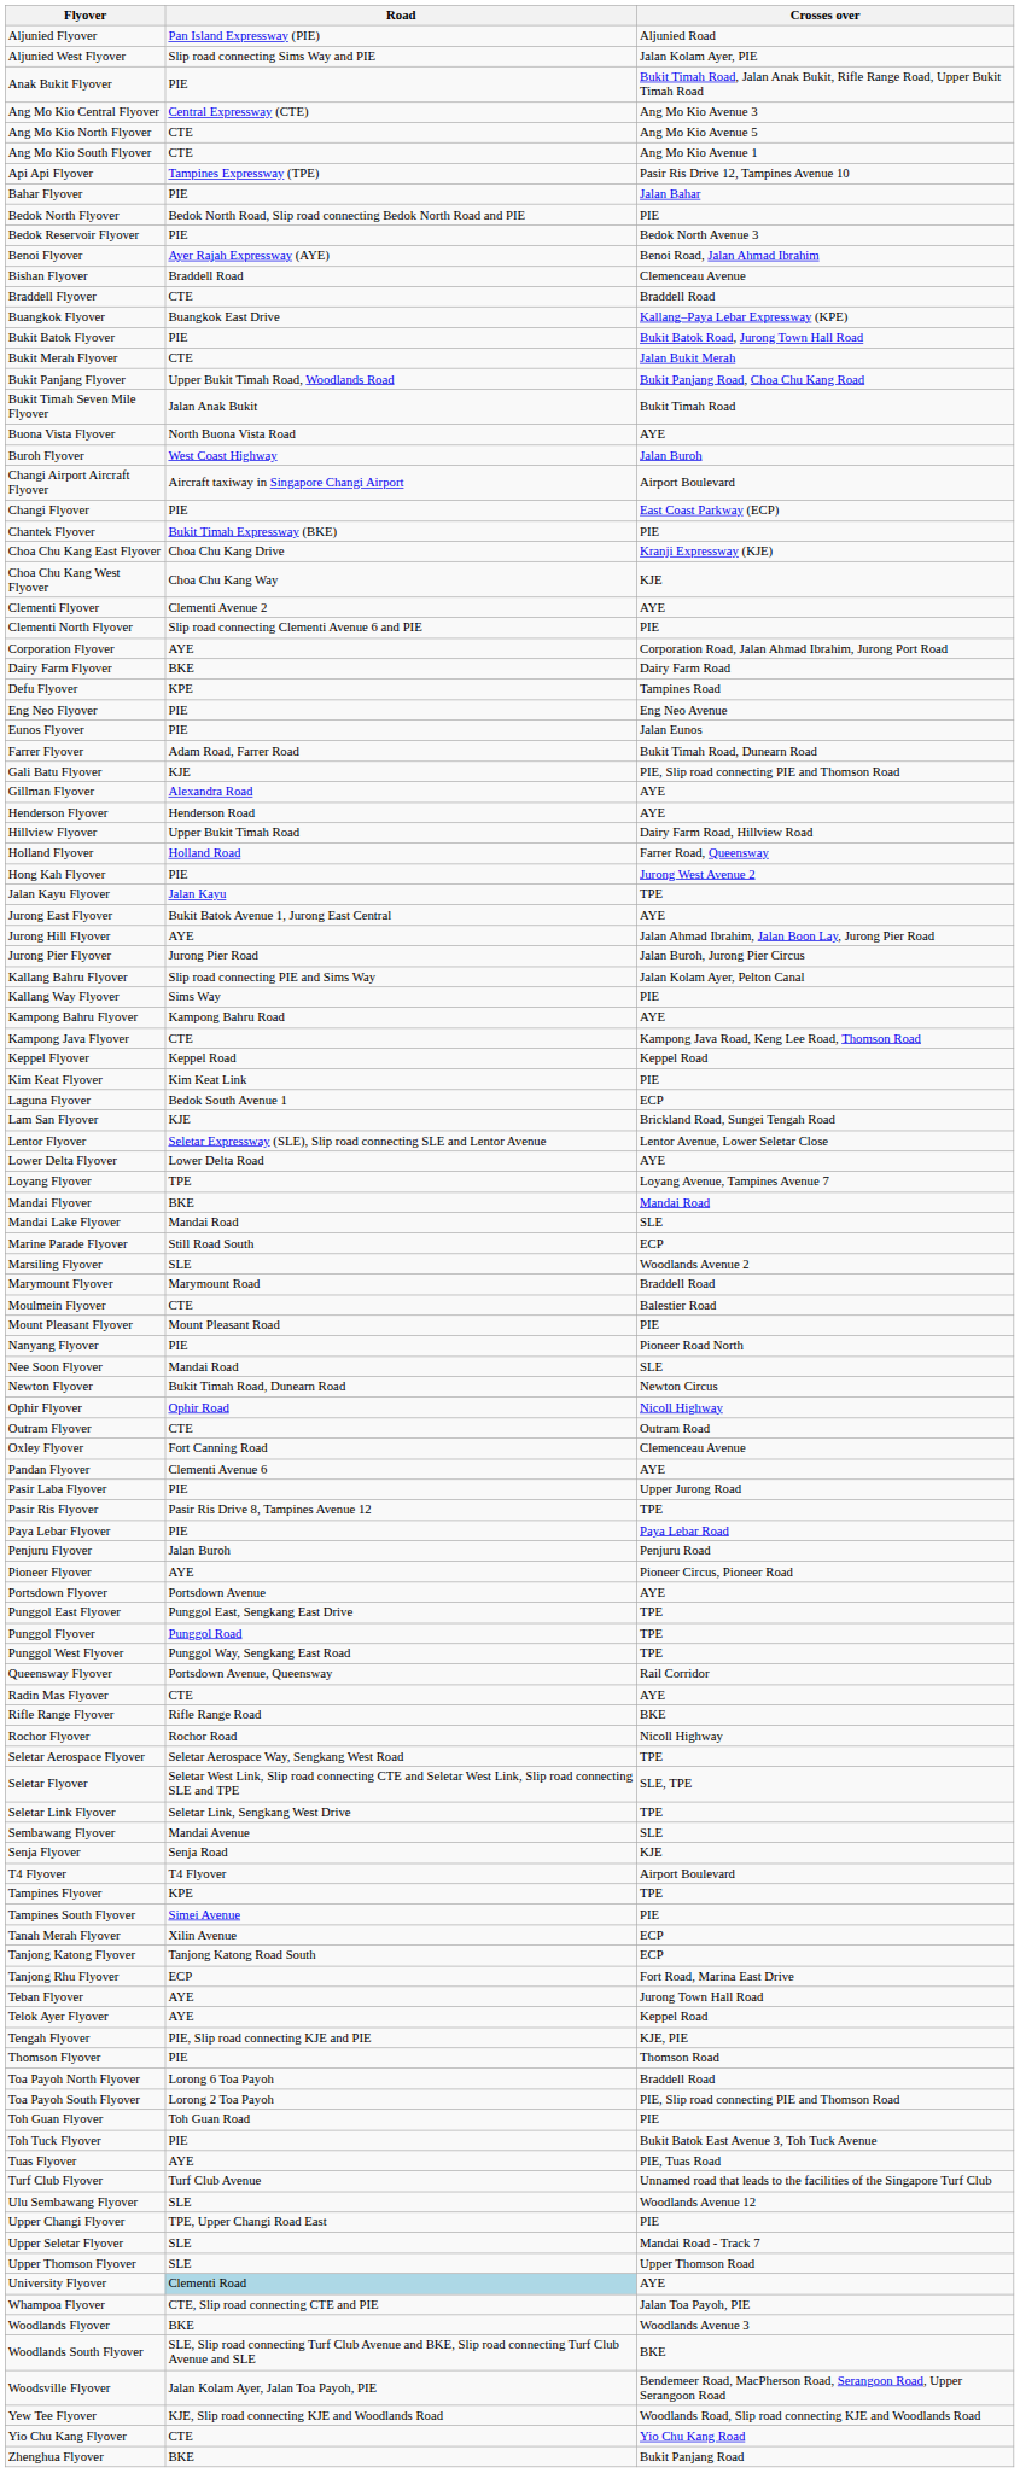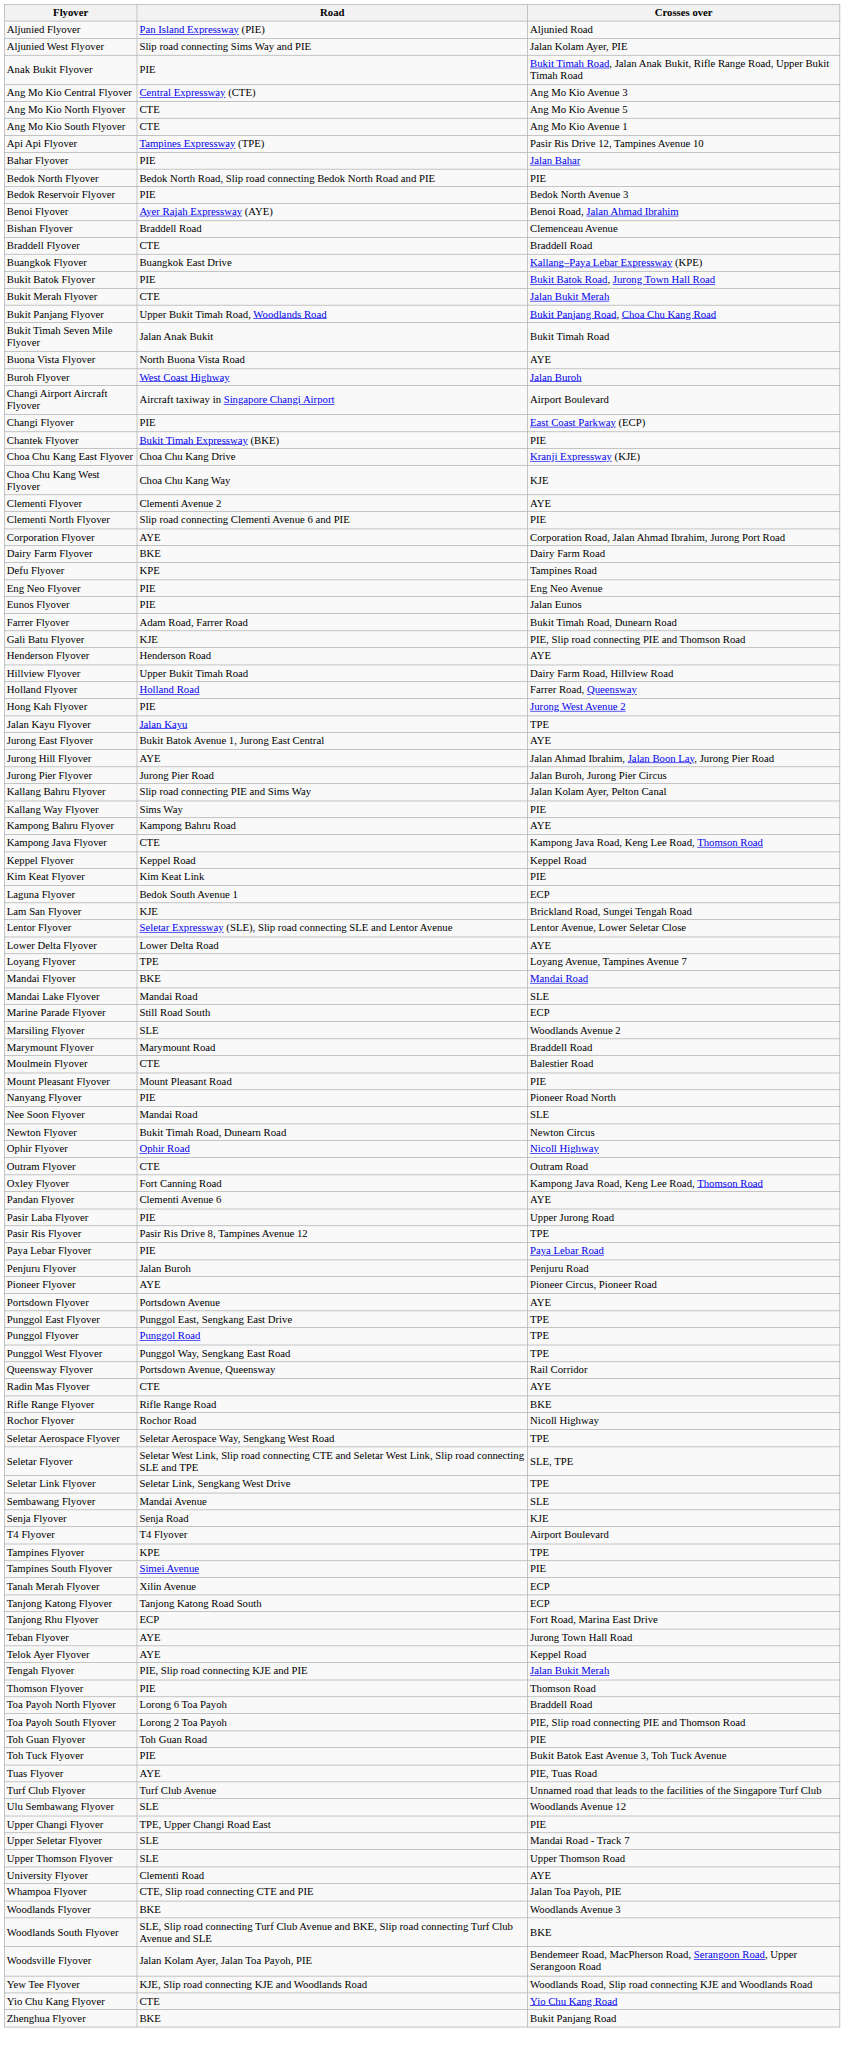 <table class="wikitable">
 <tr>
 <th>Flyover</th>
 <th>Road</th>
 <th>Crosses over</th>
 </tr>
 <tr>
 <td>Aljunied Flyover</td>
 <td><a href='#'>Pan Island Expressway</a> (PIE)</td>
 <td>Aljunied Road</td>
 </tr>
 <tr>
 <td>Aljunied West Flyover</td>
 <td>Slip road connecting Sims Way and PIE</td>
 <td>Jalan Kolam Ayer, PIE</td>
 </tr>
 <tr>
 <td>Anak Bukit Flyover</td>
 <td>PIE</td>
 <td><a href='#'>Bukit Timah Road</a>, Jalan Anak Bukit, Rifle Range Road, Upper Bukit Timah Road</td>
 </tr>
 <tr>
 <td>Ang Mo Kio Central Flyover</td>
 <td><a href='#'>Central Expressway</a> (CTE)</td>
 <td>Ang Mo Kio Avenue 3</td>
 </tr>
 <tr>
 <td>Ang Mo Kio North Flyover</td>
 <td>CTE</td>
 <td>Ang Mo Kio Avenue 5</td>
 </tr>
 <tr>
 <td>Ang Mo Kio South Flyover</td>
 <td>CTE</td>
 <td>Ang Mo Kio Avenue 1</td>
 </tr>
 <tr>
 <td>Api Api Flyover</td>
 <td><a href='#'>Tampines Expressway</a> (TPE)</td>
 <td>Pasir Ris Drive 12, Tampines Avenue 10</td>
 </tr>
 <tr>
 <td>Bahar Flyover</td>
 <td>PIE</td>
 <td><a href='#'>Jalan Bahar</a></td>
 </tr>
 <tr>
 <td>Bedok North Flyover</td>
 <td>Bedok North Road, Slip road connecting Bedok North Road and PIE</td>
 <td>PIE</td>
 </tr>
 <tr>
 <td>Bedok Reservoir Flyover</td>
 <td>PIE</td>
 <td>Bedok North Avenue 3</td>
 </tr>
 <tr>
 <td>Benoi Flyover</td>
 <td><a href='#'>Ayer Rajah Expressway</a> (AYE)</td>
 <td>Benoi Road, <a href='#'>Jalan Ahmad Ibrahim</a></td>
 </tr>
 <tr>
 <td>Bishan Flyover</td>
 <td>Braddell Road</td>
 <td>Clemenceau Avenue</td>
 </tr>
 <tr>
 <td>Braddell Flyover</td>
 <td>CTE</td>
 <td>Braddell Road</td>
 </tr>
 <tr>
 <td>Buangkok Flyover</td>
 <td>Buangkok East Drive</td>
 <td><a href='#'>Kallang–Paya Lebar Expressway</a> (KPE)</td>
 </tr>
 <tr>
 <td>Bukit Batok Flyover</td>
 <td>PIE</td>
 <td><a href='#'>Bukit Batok Road</a>, <a href='#'>Jurong Town Hall Road</a></td>
 </tr>
 <tr>
 <td>Bukit Merah Flyover</td>
 <td>CTE</td>
 <td><a href='#'>Jalan Bukit Merah</a></td>
 </tr>
 <tr>
 <td>Bukit Panjang Flyover</td>
 <td>Upper Bukit Timah Road, <a href='#'>Woodlands Road</a></td>
 <td><a href='#'>Bukit Panjang Road</a>, <a href='#'>Choa Chu Kang Road</a></td>
 </tr>
 <tr>
 <td>Bukit Timah Seven Mile Flyover</td>
 <td>Jalan Anak Bukit</td>
 <td>Bukit Timah Road</td>
 </tr>
 <tr>
 <td>Buona Vista Flyover</td>
 <td>North Buona Vista Road</td>
 <td>AYE</td>
 </tr>
 <tr>
 <td>Buroh Flyover</td>
 <td><a href='#'>West Coast Highway</a></td>
 <td><a href='#'>Jalan Buroh</a></td>
 </tr>
 <tr>
 <td>Changi Airport Aircraft Flyover</td>
 <td>Aircraft taxiway in <a href='#'>Singapore Changi Airport</a></td>
 <td>Airport Boulevard</td>
 </tr>
 <tr>
 <td>Changi Flyover</td>
 <td>PIE</td>
 <td><a href='#'>East Coast Parkway</a> (ECP)</td>
 </tr>
 <tr>
 <td>Chantek Flyover</td>
 <td><a href='#'>Bukit Timah Expressway</a> (BKE)</td>
 <td>PIE</td>
 </tr>
 <tr>
 <td>Choa Chu Kang East Flyover</td>
 <td>Choa Chu Kang Drive</td>
 <td><a href='#'>Kranji Expressway</a> (KJE)</td>
 </tr>
 <tr>
 <td>Choa Chu Kang West Flyover</td>
 <td>Choa Chu Kang Way</td>
 <td>KJE</td>
 </tr>
 <tr>
 <td>Clementi Flyover</td>
 <td>Clementi Avenue 2</td>
 <td>AYE</td>
 </tr>
 <tr>
 <td>Clementi North Flyover</td>
 <td>Slip road connecting Clementi Avenue 6 and PIE</td>
 <td>PIE</td>
 </tr>
 <tr>
 <td>Corporation Flyover</td>
 <td>AYE</td>
 <td>Corporation Road, Jalan Ahmad Ibrahim, Jurong Port Road</td>
 </tr>
 <tr>
 <td>Dairy Farm Flyover</td>
 <td>BKE</td>
 <td>Dairy Farm Road</td>
 </tr>
 <tr>
 <td>Defu Flyover</td>
 <td>KPE</td>
 <td>Tampines Road</td>
 </tr>
 <tr>
 <td>Eng Neo Flyover</td>
 <td>PIE</td>
 <td>Eng Neo Avenue</td>
 </tr>
 <tr>
 <td>Eunos Flyover</td>
 <td>PIE</td>
 <td>Jalan Eunos</td>
 </tr>
 <tr>
 <td>Farrer Flyover</td>
 <td>Adam Road, Farrer Road</td>
 <td>Bukit Timah Road, Dunearn Road</td>
 </tr>
 <tr>
 <td>Gali Batu Flyover</td>
 <td>KJE</td>
 <td>PIE, Slip road connecting PIE and Thomson Road</td>
 </tr>
 <tr>
-<td>Gillman Flyover</td>
-<td><a href='#'>Alexandra Road</a></td>
-<td>AYE</td>
-</tr>
-<tr>
 <td>Henderson Flyover</td>
 <td>Henderson Road</td>
 <td>AYE</td>
 </tr>
 <tr>
 <td>Hillview Flyover</td>
 <td>Upper Bukit Timah Road</td>
 <td>Dairy Farm Road, Hillview Road</td>
 </tr>
 <tr>
 <td>Holland Flyover</td>
 <td><a href='#'>Holland Road</a></td>
 <td>Farrer Road, <a href='#'>Queensway</a></td>
 </tr>
 <tr>
 <td>Hong Kah Flyover</td>
 <td>PIE</td>
 <td><a href='#'>Jurong West Avenue 2</a></td>
 </tr>
 <tr>
 <td>Jalan Kayu Flyover</td>
 <td><a href='#'>Jalan Kayu</a></td>
 <td>TPE</td>
 </tr>
 <tr>
 <td>Jurong East Flyover</td>
 <td>Bukit Batok Avenue 1, Jurong East Central</td>
 <td>AYE</td>
 </tr>
 <tr>
 <td>Jurong Hill Flyover</td>
 <td>AYE</td>
 <td>Jalan Ahmad Ibrahim, <a href='#'>Jalan Boon Lay</a>, Jurong Pier Road</td>
 </tr>
 <tr>
 <td>Jurong Pier Flyover</td>
 <td>Jurong Pier Road</td>
 <td>Jalan Buroh, Jurong Pier Circus</td>
 </tr>
 <tr>
 <td>Kallang Bahru Flyover</td>
 <td>Slip road connecting PIE and Sims Way</td>
 <td>Jalan Kolam Ayer, Pelton Canal</td>
 </tr>
 <tr>
 <td>Kallang Way Flyover</td>
 <td>Sims Way</td>
 <td>PIE</td>
 </tr>
 <tr>
 <td>Kampong Bahru Flyover</td>
 <td>Kampong Bahru Road</td>
 <td>AYE</td>
 </tr>
 <tr>
 <td>Kampong Java Flyover</td>
 <td>CTE</td>
 <td>Kampong Java Road, Keng Lee Road, <a href='#'>Thomson Road</a></td>
 </tr>
 <tr>
 <td>Keppel Flyover</td>
 <td>Keppel Road</td>
 <td>Keppel Road</td>
 </tr>
 <tr>
 <td>Kim Keat Flyover</td>
 <td>Kim Keat Link</td>
 <td>PIE</td>
 </tr>
 <tr>
 <td>Laguna Flyover</td>
 <td>Bedok South Avenue 1</td>
 <td>ECP</td>
 </tr>
 <tr>
 <td>Lam San Flyover</td>
 <td>KJE</td>
 <td>Brickland Road, Sungei Tengah Road</td>
 </tr>
 <tr>
 <td>Lentor Flyover</td>
 <td><a href='#'>Seletar Expressway</a> (SLE), Slip road connecting SLE and Lentor Avenue</td>
 <td>Lentor Avenue, Lower Seletar Close</td>
 </tr>
 <tr>
 <td>Lower Delta Flyover</td>
 <td>Lower Delta Road</td>
 <td>AYE</td>
 </tr>
 <tr>
 <td>Loyang Flyover</td>
 <td>TPE</td>
 <td>Loyang Avenue, Tampines Avenue 7</td>
 </tr>
 <tr>
 <td>Mandai Flyover</td>
 <td>BKE</td>
 <td><a href='#'>Mandai Road</a></td>
 </tr>
 <tr>
 <td>Mandai Lake Flyover</td>
 <td>Mandai Road</td>
 <td>SLE</td>
 </tr>
 <tr>
 <td>Marine Parade Flyover</td>
 <td>Still Road South</td>
 <td>ECP</td>
 </tr>
 <tr>
 <td>Marsiling Flyover</td>
 <td>SLE</td>
 <td>Woodlands Avenue 2</td>
 </tr>
 <tr>
 <td>Marymount Flyover</td>
 <td>Marymount Road</td>
 <td>Braddell Road</td>
 </tr>
 <tr>
 <td>Moulmein Flyover</td>
 <td>CTE</td>
 <td>Balestier Road</td>
 </tr>
 <tr>
 <td>Mount Pleasant Flyover</td>
 <td>Mount Pleasant Road</td>
 <td>PIE</td>
 </tr>
 <tr>
 <td>Nanyang Flyover</td>
 <td>PIE</td>
 <td>Pioneer Road North</td>
 </tr>
 <tr>
 <td>Nee Soon Flyover</td>
 <td>Mandai Road</td>
 <td>SLE</td>
 </tr>
 <tr>
 <td>Newton Flyover</td>
 <td>Bukit Timah Road, Dunearn Road</td>
 <td>Newton Circus</td>
 </tr>
 <tr>
 <td>Ophir Flyover</td>
 <td><a href='#'>Ophir Road</a></td>
 <td><a href='#'>Nicoll Highway</a></td>
 </tr>
 <tr>
 <td>Outram Flyover</td>
 <td>CTE</td>
 <td>Outram Road</td>
 </tr>
 <tr>
 <td>Oxley Flyover</td>
 <td>Fort Canning Road</td>
-<td>Clemenceau Avenue</td>
+<td>Kampong Java Road, Keng Lee Road, <a href='#'>Thomson Road</a></td>
 </tr>
 <tr>
 <td>Pandan Flyover</td>
 <td>Clementi Avenue 6</td>
 <td>AYE</td>
 </tr>
 <tr>
 <td>Pasir Laba Flyover</td>
 <td>PIE</td>
 <td>Upper Jurong Road</td>
 </tr>
 <tr>
 <td>Pasir Ris Flyover</td>
 <td>Pasir Ris Drive 8, Tampines Avenue 12</td>
 <td>TPE</td>
 </tr>
 <tr>
 <td>Paya Lebar Flyover</td>
 <td>PIE</td>
 <td><a href='#'>Paya Lebar Road</a></td>
 </tr>
 <tr>
 <td>Penjuru Flyover</td>
 <td>Jalan Buroh</td>
 <td>Penjuru Road</td>
 </tr>
 <tr>
 <td>Pioneer Flyover</td>
 <td>AYE</td>
 <td>Pioneer Circus, Pioneer Road</td>
 </tr>
 <tr>
 <td>Portsdown Flyover</td>
 <td>Portsdown Avenue</td>
 <td>AYE</td>
 </tr>
 <tr>
 <td>Punggol East Flyover</td>
 <td>Punggol East, Sengkang East Drive</td>
 <td>TPE</td>
 </tr>
 <tr>
 <td>Punggol Flyover</td>
 <td><a href='#'>Punggol Road</a></td>
 <td>TPE</td>
 </tr>
 <tr>
 <td>Punggol West Flyover</td>
 <td>Punggol Way, Sengkang East Road</td>
 <td>TPE</td>
 </tr>
 <tr>
 <td>Queensway Flyover</td>
 <td>Portsdown Avenue, Queensway</td>
 <td>Rail Corridor</td>
 </tr>
 <tr>
 <td>Radin Mas Flyover</td>
 <td>CTE</td>
 <td>AYE</td>
 </tr>
 <tr>
 <td>Rifle Range Flyover</td>
 <td>Rifle Range Road</td>
 <td>BKE</td>
 </tr>
 <tr>
 <td>Rochor Flyover</td>
 <td>Rochor Road</td>
 <td>Nicoll Highway</td>
 </tr>
 <tr>
 <td>Seletar Aerospace Flyover</td>
 <td>Seletar Aerospace Way, Sengkang West Road</td>
 <td>TPE</td>
 </tr>
 <tr>
 <td>Seletar Flyover</td>
 <td>Seletar West Link, Slip road connecting CTE and Seletar West Link, Slip road connecting SLE and TPE</td>
 <td>SLE, TPE</td>
 </tr>
 <tr>
 <td>Seletar Link Flyover</td>
 <td>Seletar Link, Sengkang West Drive</td>
 <td>TPE</td>
 </tr>
 <tr>
 <td>Sembawang Flyover</td>
 <td>Mandai Avenue</td>
 <td>SLE</td>
 </tr>
 <tr>
 <td>Senja Flyover</td>
 <td>Senja Road</td>
 <td>KJE</td>
 </tr>
 <tr>
 <td>T4 Flyover</td>
 <td>T4 Flyover</td>
 <td>Airport Boulevard</td>
 </tr>
 <tr>
 <td>Tampines Flyover</td>
 <td>KPE</td>
 <td>TPE</td>
 </tr>
 <tr>
 <td>Tampines South Flyover</td>
 <td><a href='#'>Simei Avenue</a></td>
 <td>PIE</td>
 </tr>
 <tr>
 <td>Tanah Merah Flyover</td>
 <td>Xilin Avenue</td>
 <td>ECP</td>
 </tr>
 <tr>
 <td>Tanjong Katong Flyover</td>
 <td>Tanjong Katong Road South</td>
 <td>ECP</td>
 </tr>
 <tr>
 <td>Tanjong Rhu Flyover</td>
 <td>ECP</td>
 <td>Fort Road, Marina East Drive</td>
 </tr>
 <tr>
 <td>Teban Flyover</td>
 <td>AYE</td>
 <td>Jurong Town Hall Road</td>
 </tr>
 <tr>
 <td>Telok Ayer Flyover</td>
 <td>AYE</td>
 <td>Keppel Road</td>
 </tr>
 <tr>
 <td>Tengah Flyover</td>
 <td>PIE, Slip road connecting KJE and PIE</td>
-<td>KJE, PIE</td>
+<td><a href='#'>Jalan Bukit Merah</a></td>
 </tr>
 <tr>
 <td>Thomson Flyover</td>
 <td>PIE</td>
 <td>Thomson Road</td>
 </tr>
 <tr>
 <td>Toa Payoh North Flyover</td>
 <td>Lorong 6 Toa Payoh</td>
 <td>Braddell Road</td>
 </tr>
 <tr>
 <td>Toa Payoh South Flyover</td>
 <td>Lorong 2 Toa Payoh</td>
 <td>PIE, Slip road connecting PIE and Thomson Road</td>
 </tr>
 <tr>
 <td>Toh Guan Flyover</td>
 <td>Toh Guan Road</td>
 <td>PIE</td>
 </tr>
 <tr>
 <td>Toh Tuck Flyover</td>
 <td>PIE</td>
 <td>Bukit Batok East Avenue 3, Toh Tuck Avenue</td>
 </tr>
 <tr>
 <td>Tuas Flyover</td>
 <td>AYE</td>
 <td>PIE, Tuas Road</td>
 </tr>
 <tr>
 <td>Turf Club Flyover</td>
 <td>Turf Club Avenue</td>
 <td>Unnamed road that leads to the facilities of the Singapore Turf Club</td>
 </tr>
 <tr>
 <td>Ulu Sembawang Flyover</td>
 <td>SLE</td>
 <td>Woodlands Avenue 12</td>
 </tr>
 <tr>
 <td>Upper Changi Flyover</td>
 <td>TPE, Upper Changi Road East</td>
 <td>PIE</td>
 </tr>
 <tr>
 <td>Upper Seletar Flyover</td>
 <td>SLE</td>
 <td>Mandai Road - Track 7</td>
 </tr>
 <tr>
 <td>Upper Thomson Flyover</td>
 <td>SLE</td>
 <td>Upper Thomson Road</td>
 </tr>
 <tr>
 <td>University Flyover</td>
-<td style="background: lightblue;">Clementi Road</td>
+<td>Clementi Road</td>
 <td>AYE</td>
 </tr>
 <tr>
 <td>Whampoa Flyover</td>
 <td>CTE, Slip road connecting CTE and PIE</td>
 <td>Jalan Toa Payoh, PIE</td>
 </tr>
 <tr>
 <td>Woodlands Flyover</td>
 <td>BKE</td>
 <td>Woodlands Avenue 3</td>
 </tr>
 <tr>
 <td>Woodlands South Flyover</td>
 <td>SLE, Slip road connecting Turf Club Avenue and BKE, Slip road connecting Turf Club Avenue and SLE</td>
 <td>BKE</td>
 </tr>
 <tr>
 <td>Woodsville Flyover</td>
 <td>Jalan Kolam Ayer, Jalan Toa Payoh, PIE</td>
 <td>Bendemeer Road, MacPherson Road, <a href='#'>Serangoon Road</a>, Upper Serangoon Road</td>
 </tr>
 <tr>
 <td>Yew Tee Flyover</td>
 <td>KJE, Slip road connecting KJE and Woodlands Road</td>
 <td>Woodlands Road, Slip road connecting KJE and Woodlands Road</td>
 </tr>
 <tr>
 <td>Yio Chu Kang Flyover</td>
 <td>CTE</td>
 <td><a href='#'>Yio Chu Kang Road</a></td>
 </tr>
 <tr>
 <td>Zhenghua Flyover</td>
 <td>BKE</td>
 <td>Bukit Panjang Road</td>
 </tr>
 </table>
